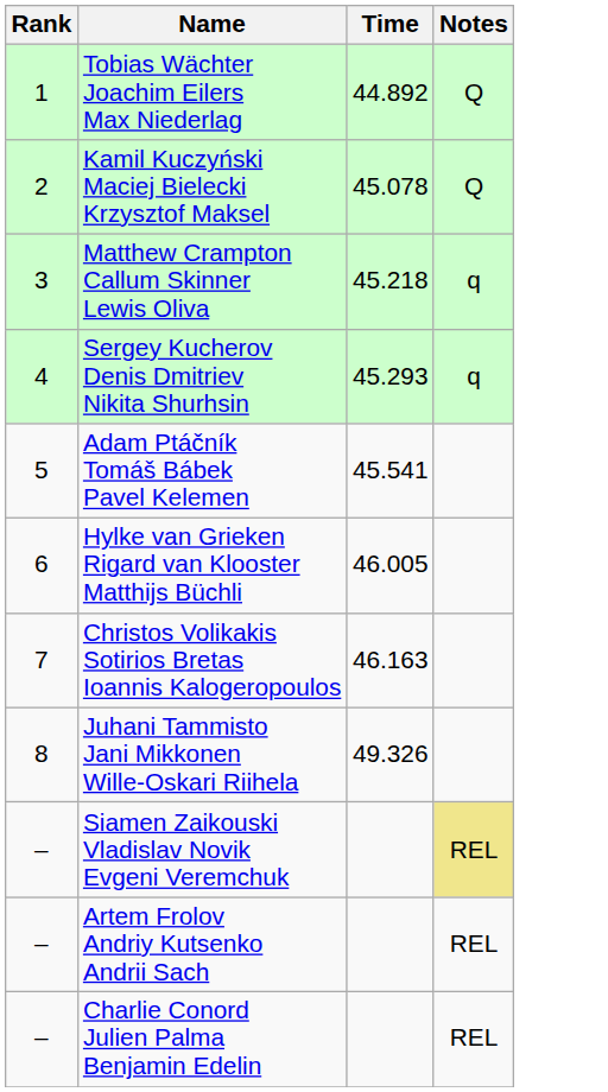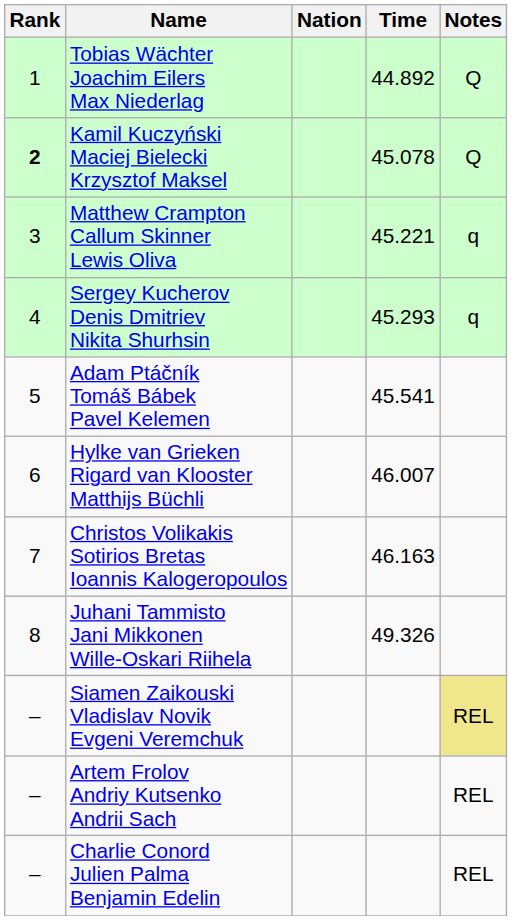 <table class="wikitable sortable" style="text-align:center">
 <tr>
 <th>Rank</th>
 <th>Name</th>
+<th>Nation</th>
 <th>Time</th>
 <th>Notes</th>
 </tr>
 <tr bgcolor=ccffcc>
 <td>1</td>
 <td align=left><a href='#'>Tobias Wächter</a><br> <a href='#'>Joachim Eilers</a><br><a href='#'>Max Niederlag</a></td>
+<td align=left></td>
 <td>44.892</td>
 <td>Q</td>
 </tr>
 <tr bgcolor=ccffcc>
-<td>2</td>
+<td><strong>2</strong></td>
 <td align=left><a href='#'>Kamil Kuczyński</a><br> <a href='#'>Maciej Bielecki</a><br><a href='#'>Krzysztof Maksel</a></td>
+<td align=left></td>
 <td>45.078</td>
 <td>Q</td>
 </tr>
 <tr bgcolor=ccffcc>
 <td>3</td>
 <td align=left><a href='#'>Matthew Crampton</a><br> <a href='#'>Callum Skinner</a><br><a href='#'>Lewis Oliva</a></td>
-<td>45.218</td>
+<td align=left></td>
+<td>45.221</td>
 <td>q</td>
 </tr>
 <tr bgcolor=ccffcc>
 <td>4</td>
 <td align=left><a href='#'>Sergey Kucherov</a><br> <a href='#'>Denis Dmitriev</a><br><a href='#'>Nikita Shurhsin</a></td>
+<td align=left></td>
 <td>45.293</td>
 <td>q</td>
 </tr>
 <tr>
 <td>5</td>
 <td align=left><a href='#'>Adam Ptáčník</a><br> <a href='#'>Tomáš Bábek</a><br><a href='#'>Pavel Kelemen</a></td>
+<td align=left></td>
 <td>45.541</td>
 <td></td>
 </tr>
 <tr>
 <td>6</td>
 <td align=left><a href='#'>Hylke van Grieken</a><br> <a href='#'>Rigard van Klooster</a><br><a href='#'>Matthijs Büchli</a></td>
-<td>46.005</td>
+<td align=left></td>
+<td>46.007</td>
 <td></td>
 </tr>
 <tr>
 <td>7</td>
 <td align=left><a href='#'>Christos Volikakis</a><br> <a href='#'>Sotirios Bretas</a><br><a href='#'>Ioannis Kalogeropoulos</a></td>
+<td align=left></td>
 <td>46.163</td>
 <td></td>
 </tr>
 <tr>
 <td>8</td>
 <td align=left><a href='#'>Juhani Tammisto</a><br><a href='#'>Jani Mikkonen</a><br> <a href='#'>Wille-Oskari Riihela</a></td>
+<td align=left></td>
 <td>49.326</td>
 <td></td>
 </tr>
 <tr>
 <td>–</td>
 <td align=left><a href='#'>Siamen Zaikouski</a><br> <a href='#'>Vladislav Novik</a><br><a href='#'>Evgeni Veremchuk</a></td>
+<td align=left></td>
 <td></td>
 <td style="background: khaki;">REL</td>
 </tr>
 <tr>
 <td>–</td>
 <td align=left><a href='#'>Artem Frolov</a><br> <a href='#'>Andriy Kutsenko</a><br><a href='#'>Andrii Sach</a></td>
+<td align=left></td>
 <td></td>
 <td>REL</td>
 </tr>
 <tr>
 <td>–</td>
 <td align=left><a href='#'>Charlie Conord</a><br> <a href='#'>Julien Palma</a><br><a href='#'>Benjamin Edelin</a></td>
+<td align=left></td>
 <td></td>
 <td>REL</td>
 </tr>
 </table>
